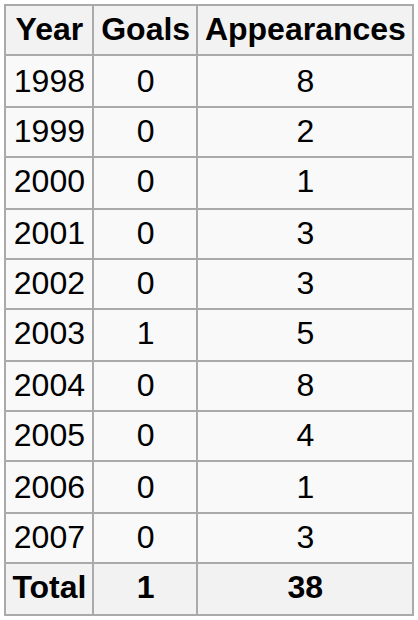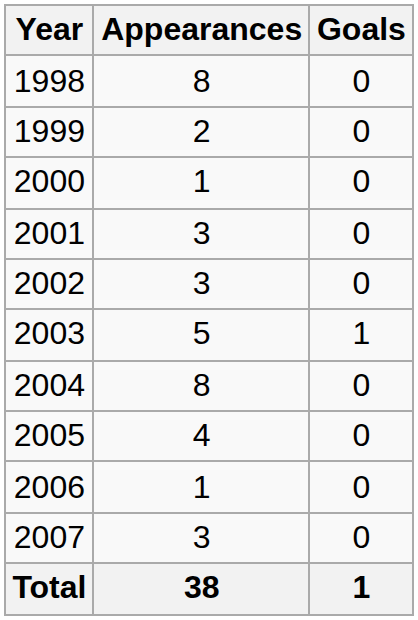 <table class="wikitable" style="text-align:center">
 <tr>
 <th>Year</th>
+<th>Appearances</th>
 <th>Goals</th>
-<th>Appearances</th>
 </tr>
 <tr>
 <td>1998</td>
+<td>8</td>
 <td>0</td>
-<td>8</td>
 </tr>
 <tr>
 <td>1999</td>
+<td>2</td>
 <td>0</td>
-<td>2</td>
 </tr>
 <tr>
 <td>2000</td>
+<td>1</td>
 <td>0</td>
+</tr>
+<tr>
+<td>2001</td>
+<td>3</td>
+<td>0</td>
+</tr>
+<tr>
+<td>2002</td>
+<td>3</td>
+<td>0</td>
+</tr>
+<tr>
+<td>2003</td>
+<td>5</td>
 <td>1</td>
 </tr>
 <tr>
-<td>2001</td>
+<td>2004</td>
+<td>8</td>
 <td>0</td>
-<td>3</td>
-</tr>
-<tr>
-<td>2002</td>
-<td>0</td>
-<td>3</td>
-</tr>
-<tr>
-<td>2003</td>
-<td>1</td>
-<td>5</td>
-</tr>
-<tr>
-<td>2004</td>
-<td>0</td>
-<td>8</td>
 </tr>
 <tr>
 <td>2005</td>
+<td>4</td>
 <td>0</td>
-<td>4</td>
 </tr>
 <tr>
 <td>2006</td>
+<td>1</td>
 <td>0</td>
-<td>1</td>
 </tr>
 <tr>
 <td>2007</td>
+<td>3</td>
 <td>0</td>
-<td>3</td>
 </tr>
 <tr>
 <th>Total</th>
+<th>38</th>
 <th>1</th>
-<th>38</th>
 </tr>
 </table>
